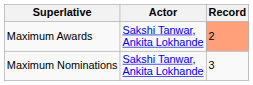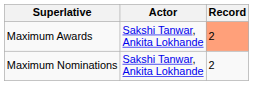 <table class="wikitable">
 <tr>
 <th>Superlative</th>
 <th>Actor</th>
 <th>Record</th>
 </tr>
 <tr>
 <td>Maximum Awards</td>
 <td><a href='#'>Sakshi Tanwar</a>,<br><a href='#'>Ankita Lokhande</a></td>
 <td style="background: lightsalmon;">2</td>
 </tr>
 <tr>
 <td>Maximum Nominations</td>
 <td><a href='#'>Sakshi Tanwar</a>, <br><a href='#'>Ankita Lokhande</a></td>
-<td>3</td>
+<td>2</td>
 </tr>
 </table>
